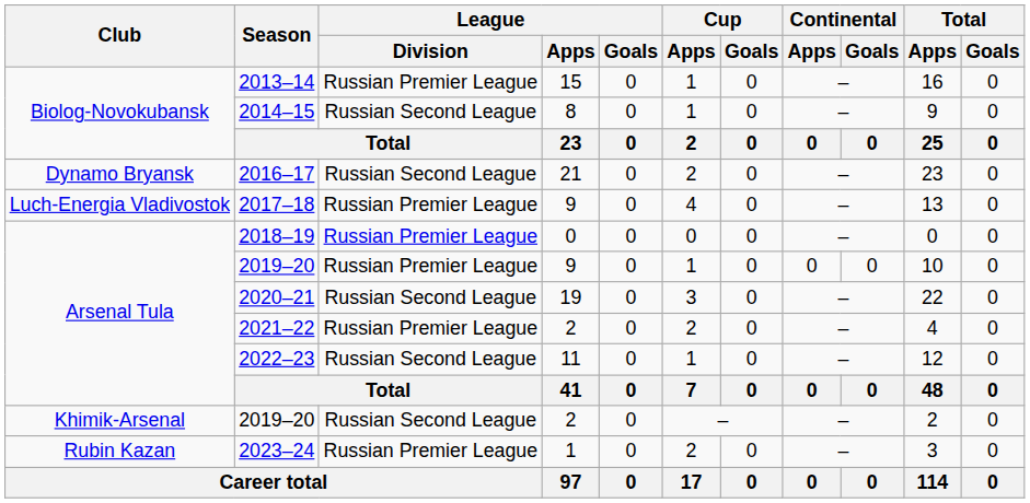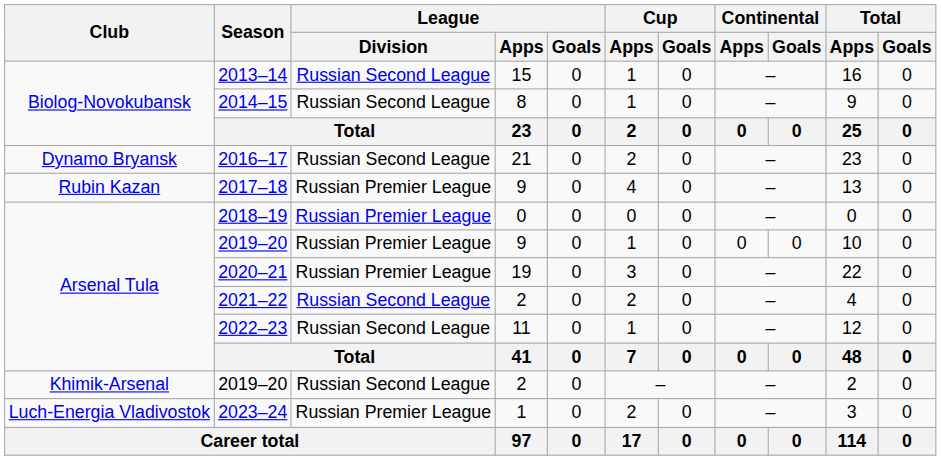 <table class="wikitable" style="text-align: center;">
 <tr>
 <th rowspan=2>Club</th>
 <th rowspan=2>Season</th>
 <th colspan=3>League</th>
 <th colspan=2>Cup</th>
 <th colspan=2>Continental</th>
 <th colspan=2>Total</th>
 </tr>
 <tr>
 <th>Division</th>
 <th>Apps</th>
 <th>Goals</th>
 <th>Apps</th>
 <th>Goals</th>
 <th>Apps</th>
 <th>Goals</th>
 <th>Apps</th>
 <th>Goals</th>
 </tr>
 <tr>
 <td rowspan="3"><a href='#'>Biolog-Novokubansk</a></td>
 <td><a href='#'>2013–14</a></td>
-<td>Russian Premier League</td>
+<td><a href='#'>Russian Second League</a></td>
 <td>15</td>
 <td>0</td>
 <td>1</td>
 <td>0</td>
 <td colspan=2>–</td>
 <td>16</td>
 <td>0</td>
 </tr>
 <tr>
 <td><a href='#'>2014–15</a></td>
 <td>Russian Second League</td>
 <td>8</td>
 <td>0</td>
 <td>1</td>
 <td>0</td>
 <td colspan=2>–</td>
 <td>9</td>
 <td>0</td>
 </tr>
 <tr>
 <th colspan=2>Total</th>
 <th>23</th>
 <th>0</th>
 <th>2</th>
 <th>0</th>
 <th>0</th>
 <th>0</th>
 <th>25</th>
 <th>0</th>
 </tr>
 <tr>
 <td><a href='#'>Dynamo Bryansk</a></td>
 <td><a href='#'>2016–17</a></td>
 <td>Russian Second League</td>
 <td>21</td>
 <td>0</td>
 <td>2</td>
 <td>0</td>
 <td colspan=2>–</td>
 <td>23</td>
 <td>0</td>
 </tr>
 <tr>
-<td><a href='#'>Luch-Energia Vladivostok</a></td>
+<td><a href='#'>Rubin Kazan</a></td>
 <td><a href='#'>2017–18</a></td>
 <td>Russian Premier League</td>
 <td>9</td>
 <td>0</td>
 <td>4</td>
 <td>0</td>
 <td colspan=2>–</td>
 <td>13</td>
 <td>0</td>
 </tr>
 <tr>
 <td rowspan="6"><a href='#'>Arsenal Tula</a></td>
 <td><a href='#'>2018–19</a></td>
 <td><a href='#'>Russian Premier League</a></td>
 <td>0</td>
 <td>0</td>
 <td>0</td>
 <td>0</td>
 <td colspan=2>–</td>
 <td>0</td>
 <td>0</td>
 </tr>
 <tr>
 <td><a href='#'>2019–20</a></td>
 <td>Russian Premier League</td>
 <td>9</td>
 <td>0</td>
 <td>1</td>
 <td>0</td>
 <td>0</td>
 <td>0</td>
 <td>10</td>
 <td>0</td>
 </tr>
 <tr>
 <td><a href='#'>2020–21</a></td>
-<td>Russian Second League</td>
+<td>Russian Premier League</td>
 <td>19</td>
 <td>0</td>
 <td>3</td>
 <td>0</td>
 <td colspan=2>–</td>
 <td>22</td>
 <td>0</td>
 </tr>
 <tr>
 <td><a href='#'>2021–22</a></td>
-<td>Russian Premier League</td>
+<td><a href='#'>Russian Second League</a></td>
 <td>2</td>
 <td>0</td>
 <td>2</td>
 <td>0</td>
 <td colspan=2>–</td>
 <td>4</td>
 <td>0</td>
 </tr>
 <tr>
 <td><a href='#'>2022–23</a></td>
 <td>Russian Second League</td>
 <td>11</td>
 <td>0</td>
 <td>1</td>
 <td>0</td>
 <td colspan=2>–</td>
 <td>12</td>
 <td>0</td>
 </tr>
 <tr>
 <th colspan=2>Total</th>
 <th>41</th>
 <th>0</th>
 <th>7</th>
 <th>0</th>
 <th>0</th>
 <th>0</th>
 <th>48</th>
 <th>0</th>
 </tr>
 <tr>
 <td><a href='#'>Khimik-Arsenal</a></td>
 <td>2019–20</td>
 <td>Russian Second League</td>
 <td>2</td>
 <td>0</td>
 <td colspan=2>–</td>
 <td colspan=2>–</td>
 <td>2</td>
 <td>0</td>
 </tr>
 <tr>
-<td><a href='#'>Rubin Kazan</a></td>
+<td><a href='#'>Luch-Energia Vladivostok</a></td>
 <td><a href='#'>2023–24</a></td>
 <td>Russian Premier League</td>
 <td>1</td>
 <td>0</td>
 <td>2</td>
 <td>0</td>
 <td colspan=2>–</td>
 <td>3</td>
 <td>0</td>
 </tr>
 <tr>
 <th colspan=3>Career total</th>
 <th>97</th>
 <th>0</th>
 <th>17</th>
 <th>0</th>
 <th>0</th>
 <th>0</th>
 <th>114</th>
 <th>0</th>
 </tr>
 </table>
